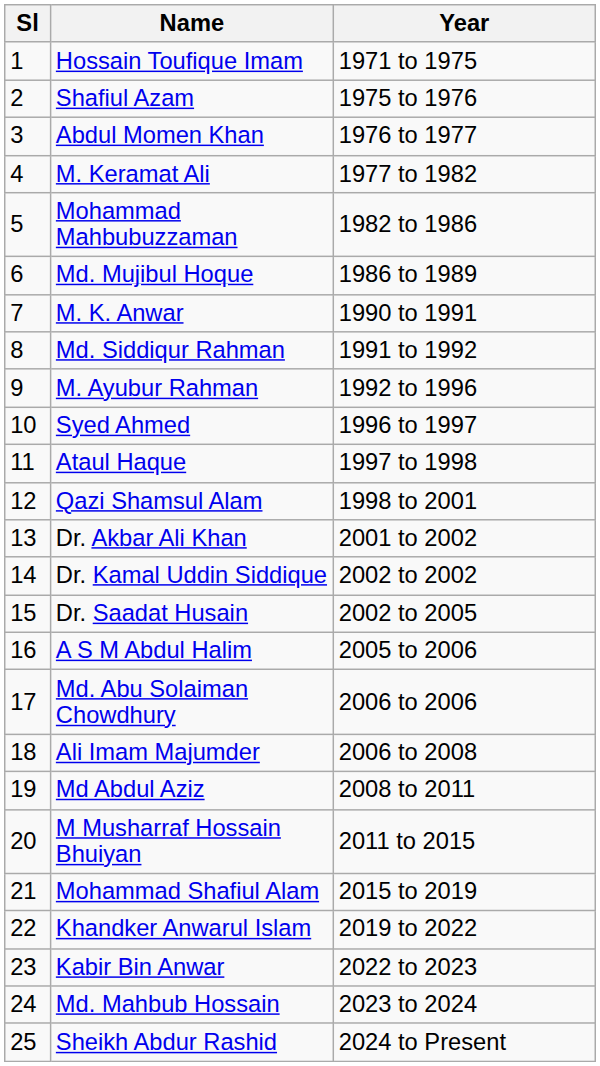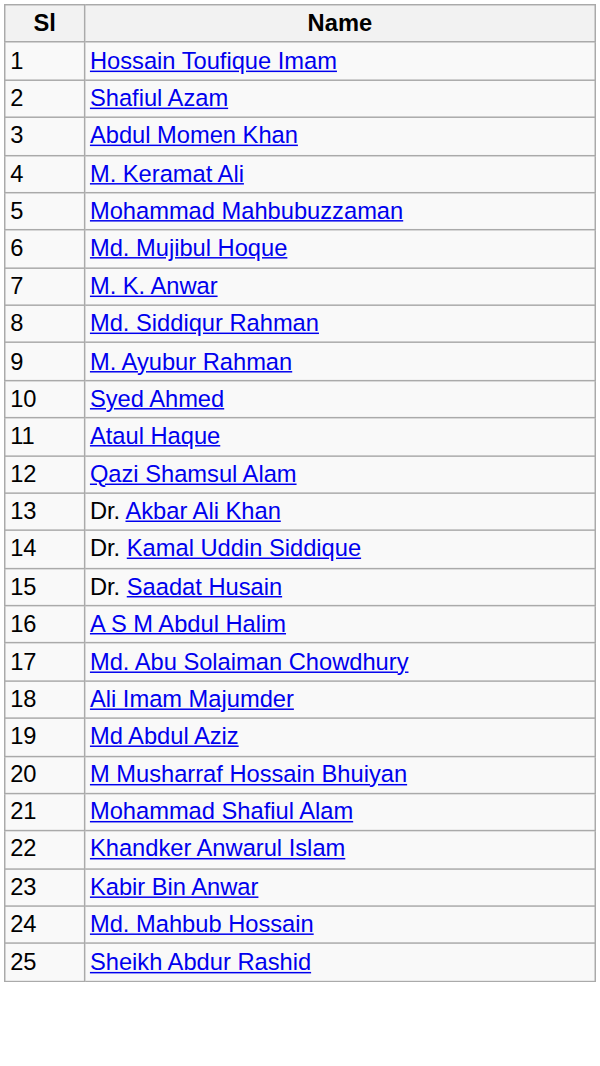 <table class="wikitable" style="width: 400px">
 <tr>
 <th width="25px">Sl</th>
 <th width="200px">Name</th>
-<th width="200px">Year</th>
 </tr>
 <tr>
 <td>1</td>
 <td><a href='#'>Hossain Toufique Imam</a></td>
-<td>1971 to 1975</td>
 </tr>
 <tr>
 <td>2</td>
 <td><a href='#'>Shafiul Azam</a></td>
-<td>1975 to 1976</td>
 </tr>
 <tr>
 <td>3</td>
 <td><a href='#'>Abdul Momen Khan</a></td>
-<td>1976 to 1977</td>
 </tr>
 <tr>
 <td>4</td>
 <td><a href='#'>M. Keramat Ali</a></td>
-<td>1977 to 1982</td>
 </tr>
 <tr>
 <td>5</td>
 <td><a href='#'>Mohammad Mahbubuzzaman</a></td>
-<td>1982 to 1986</td>
 </tr>
 <tr>
 <td>6</td>
 <td><a href='#'>Md. Mujibul Hoque</a></td>
-<td>1986 to 1989</td>
 </tr>
 <tr>
 <td>7</td>
 <td><a href='#'>M. K. Anwar</a></td>
-<td>1990 to 1991</td>
 </tr>
 <tr>
 <td>8</td>
 <td><a href='#'>Md. Siddiqur Rahman</a></td>
-<td>1991 to 1992</td>
 </tr>
 <tr>
 <td>9</td>
 <td><a href='#'>M. Ayubur Rahman</a></td>
-<td>1992 to 1996</td>
 </tr>
 <tr>
 <td>10</td>
 <td><a href='#'>Syed Ahmed</a></td>
-<td>1996 to 1997</td>
 </tr>
 <tr>
 <td>11</td>
 <td><a href='#'>Ataul Haque</a></td>
-<td>1997 to 1998</td>
 </tr>
 <tr>
 <td>12</td>
 <td><a href='#'>Qazi Shamsul Alam</a></td>
-<td>1998 to 2001</td>
 </tr>
 <tr>
 <td>13</td>
 <td>Dr. <a href='#'>Akbar Ali Khan</a></td>
-<td>2001 to 2002</td>
 </tr>
 <tr>
 <td>14</td>
 <td>Dr. <a href='#'>Kamal Uddin Siddique</a></td>
-<td>2002 to 2002</td>
 </tr>
 <tr>
 <td>15</td>
 <td>Dr. <a href='#'>Saadat Husain</a></td>
-<td>2002 to 2005</td>
 </tr>
 <tr>
 <td>16</td>
 <td><a href='#'>A S M Abdul Halim</a></td>
-<td>2005 to 2006</td>
 </tr>
 <tr>
 <td>17</td>
 <td><a href='#'>Md. Abu Solaiman Chowdhury</a></td>
-<td>2006 to 2006</td>
 </tr>
 <tr>
 <td>18</td>
 <td><a href='#'>Ali Imam Majumder</a></td>
-<td>2006 to 2008</td>
 </tr>
 <tr>
 <td>19</td>
 <td><a href='#'>Md Abdul Aziz</a></td>
-<td>2008 to 2011</td>
 </tr>
 <tr>
 <td>20</td>
 <td><a href='#'>M Musharraf Hossain Bhuiyan</a></td>
-<td>2011 to 2015</td>
 </tr>
 <tr>
 <td>21</td>
 <td><a href='#'>Mohammad Shafiul Alam</a></td>
-<td>2015 to 2019</td>
 </tr>
 <tr>
 <td>22</td>
 <td><a href='#'>Khandker Anwarul Islam</a></td>
-<td>2019 to 2022</td>
 </tr>
 <tr>
 <td>23</td>
 <td><a href='#'>Kabir Bin Anwar</a></td>
-<td>2022 to 2023</td>
 </tr>
 <tr>
 <td>24</td>
 <td><a href='#'>Md. Mahbub Hossain</a></td>
-<td>2023 to 2024</td>
 </tr>
 <tr>
 <td>25</td>
 <td><a href='#'>Sheikh Abdur Rashid</a></td>
-<td>2024 to Present</td>
 </tr>
 </table>
